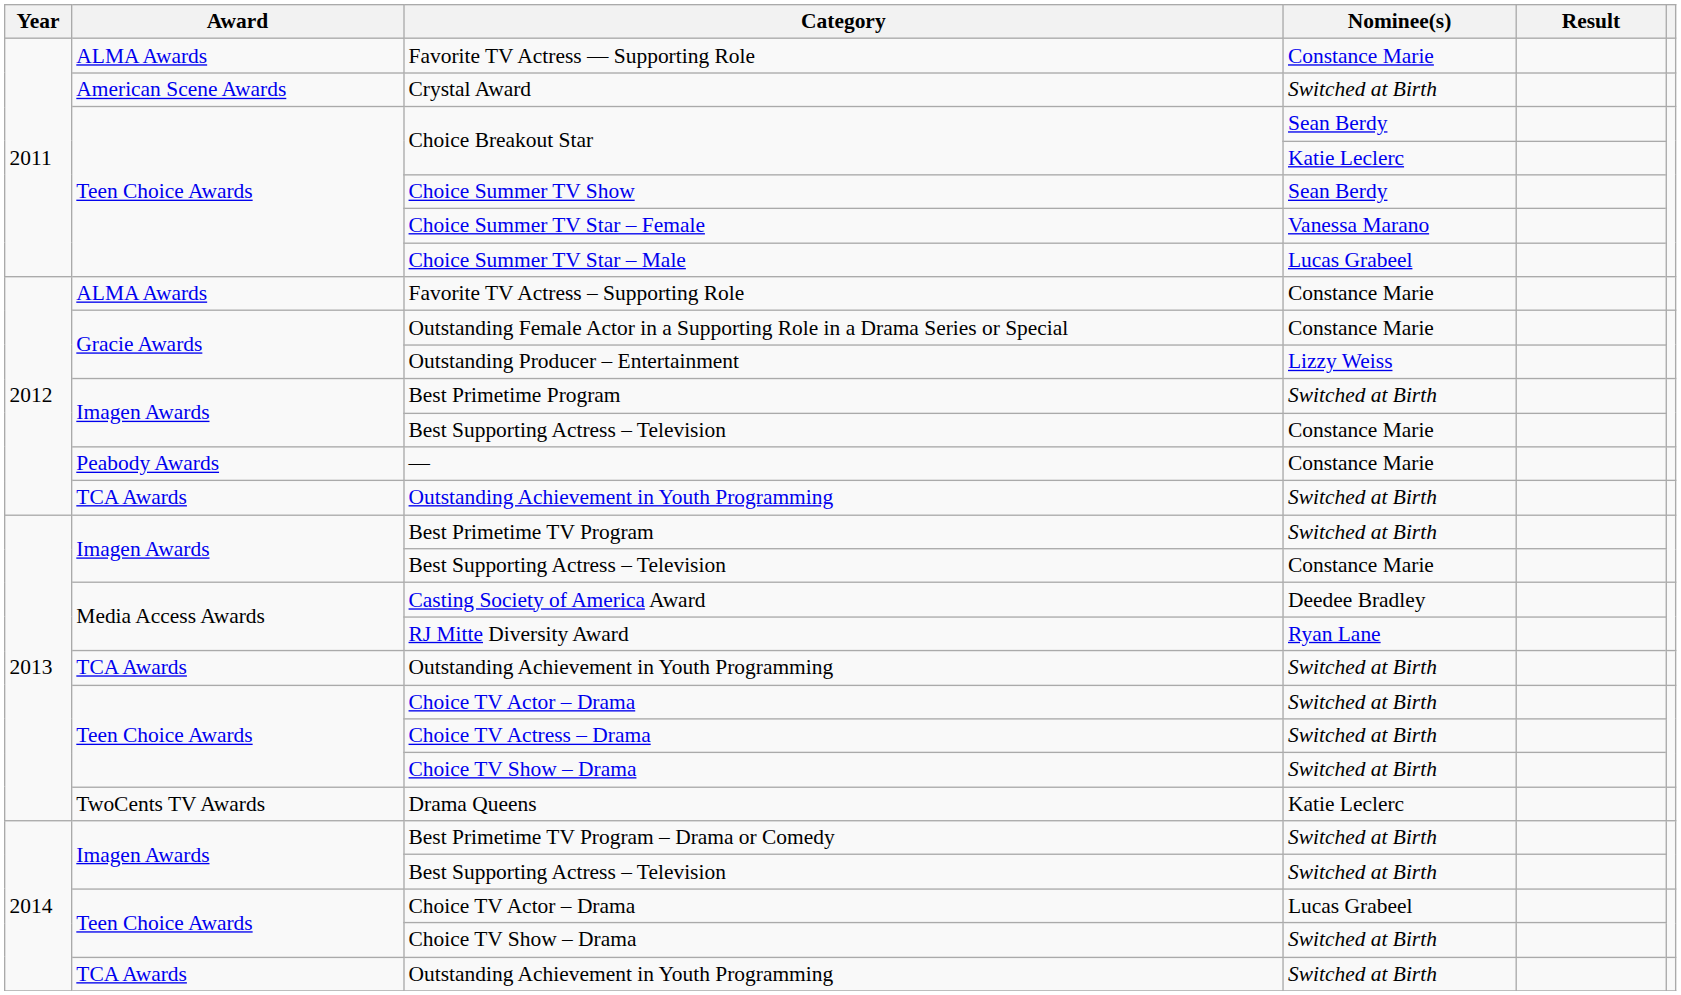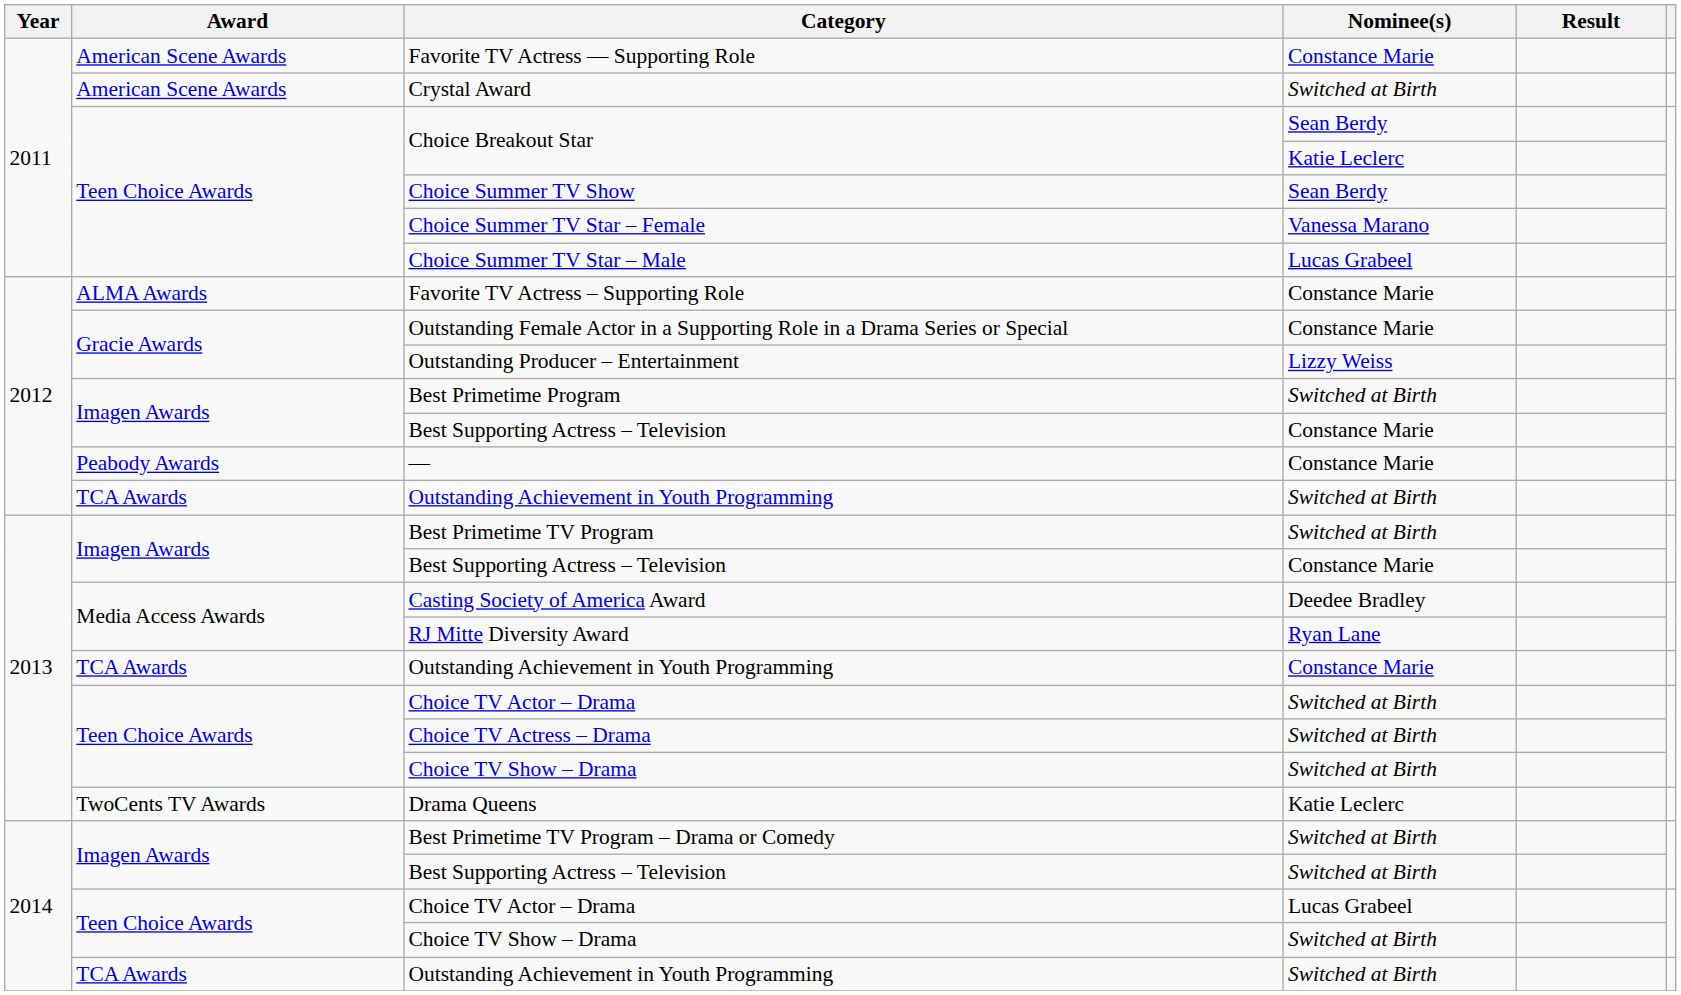 <table class="wikitable">
 <tr>
 <th width=4%>Year</th>
 <th width=20%>Award</th>
 <th width=53%>Category</th>
 <th width=14%>Nominee(s)</th>
 <th width=9%>Result</th>
 <th></th>
 </tr>
 <tr>
 <td rowspan="7">2011</td>
-<td><a href='#'>ALMA Awards</a></td>
+<td><a href='#'>American Scene Awards</a></td>
 <td>Favorite TV Actress — Supporting Role</td>
 <td><a href='#'>Constance Marie</a></td>
 <td></td>
 <td style="text-align:center;"></td>
 </tr>
 <tr>
 <td><a href='#'>American Scene Awards</a></td>
 <td>Crystal Award</td>
 <td><em>Switched at Birth</em></td>
 <td></td>
 <td style="text-align:center;"></td>
 </tr>
 <tr>
 <td rowspan="5"><a href='#'>Teen Choice Awards</a></td>
 <td rowspan="2">Choice Breakout Star</td>
 <td><a href='#'>Sean Berdy</a></td>
 <td></td>
 <td rowspan="5" style="text-align:center;"></td>
 </tr>
 <tr>
 <td><a href='#'>Katie Leclerc</a></td>
 <td></td>
 </tr>
 <tr>
 <td><a href='#'>Choice Summer TV Show</a></td>
 <td><a href='#'>Sean Berdy</a></td>
 <td></td>
 </tr>
 <tr>
 <td><a href='#'>Choice Summer TV Star – Female</a></td>
 <td><a href='#'>Vanessa Marano</a></td>
 <td></td>
 </tr>
 <tr>
 <td><a href='#'>Choice Summer TV Star – Male</a></td>
 <td><a href='#'>Lucas Grabeel</a></td>
 <td></td>
 </tr>
 <tr>
 <td rowspan=7>2012</td>
 <td><a href='#'>ALMA Awards</a></td>
 <td>Favorite TV Actress – Supporting Role</td>
 <td>Constance Marie</td>
 <td></td>
 <td style="text-align:center;"></td>
 </tr>
 <tr>
 <td rowspan=2><a href='#'>Gracie Awards</a></td>
 <td>Outstanding Female Actor in a Supporting Role in a Drama Series or Special</td>
 <td>Constance Marie</td>
 <td></td>
 <td rowspan="2" style="text-align:center;"></td>
 </tr>
 <tr>
 <td>Outstanding Producer – Entertainment</td>
 <td><a href='#'>Lizzy Weiss</a></td>
 <td></td>
 </tr>
 <tr>
 <td rowspan="2"><a href='#'>Imagen Awards</a></td>
 <td>Best Primetime Program</td>
 <td><em>Switched at Birth</em></td>
 <td></td>
 <td rowspan="2" style="text-align:center;"></td>
 </tr>
 <tr>
 <td>Best Supporting Actress – Television</td>
 <td>Constance Marie</td>
 <td></td>
 </tr>
 <tr>
 <td><a href='#'>Peabody Awards</a></td>
 <td>—</td>
 <td>Constance Marie</td>
 <td></td>
 <td style="text-align:center;"></td>
 </tr>
 <tr>
 <td><a href='#'>TCA Awards</a></td>
 <td><a href='#'>Outstanding Achievement in Youth Programming</a></td>
 <td><em>Switched at Birth</em></td>
 <td></td>
 <td style="text-align:center;"></td>
 </tr>
 <tr>
 <td rowspan=9>2013</td>
 <td rowspan=2><a href='#'>Imagen Awards</a></td>
 <td>Best Primetime TV Program</td>
 <td><em>Switched at Birth</em></td>
 <td></td>
 <td rowspan="2" style="text-align:center;"></td>
 </tr>
 <tr>
 <td>Best Supporting Actress – Television</td>
 <td>Constance Marie</td>
 <td></td>
 </tr>
 <tr>
 <td rowspan=2>Media Access Awards</td>
 <td><a href='#'>Casting Society of America</a> Award</td>
 <td>Deedee Bradley</td>
 <td></td>
 <td rowspan="2" style="text-align:center;"></td>
 </tr>
 <tr>
 <td><a href='#'>RJ Mitte</a> Diversity Award</td>
 <td><a href='#'>Ryan Lane</a></td>
 <td></td>
 </tr>
 <tr>
 <td><a href='#'>TCA Awards</a></td>
 <td>Outstanding Achievement in Youth Programming</td>
-<td><em>Switched at Birth</em></td>
+<td><a href='#'>Constance Marie</a></td>
 <td></td>
 <td style="text-align:center;"></td>
 </tr>
 <tr>
 <td rowspan="3"><a href='#'>Teen Choice Awards</a></td>
 <td><a href='#'>Choice TV Actor – Drama</a></td>
 <td><em>Switched at Birth</em></td>
 <td></td>
 <td rowspan="3" style="text-align:center;"></td>
 </tr>
 <tr>
 <td><a href='#'>Choice TV Actress – Drama</a></td>
 <td><em>Switched at Birth</em></td>
 <td></td>
 </tr>
 <tr>
 <td><a href='#'>Choice TV Show – Drama</a></td>
 <td><em>Switched at Birth</em></td>
 <td></td>
 </tr>
 <tr>
 <td>TwoCents TV Awards</td>
 <td>Drama Queens</td>
 <td>Katie Leclerc</td>
 <td></td>
 <td style="text-align:center;"></td>
 </tr>
 <tr>
 <td rowspan=5>2014</td>
 <td rowspan=2><a href='#'>Imagen Awards</a></td>
 <td>Best Primetime TV Program – Drama or Comedy</td>
 <td><em>Switched at Birth</em></td>
 <td></td>
 <td rowspan="2" style="text-align:center;"></td>
 </tr>
 <tr>
 <td>Best Supporting Actress – Television</td>
 <td><em>Switched at Birth</em></td>
 <td></td>
 </tr>
 <tr>
 <td rowspan=2><a href='#'>Teen Choice Awards</a></td>
 <td>Choice TV Actor – Drama</td>
 <td>Lucas Grabeel</td>
 <td></td>
 <td rowspan="2" style="text-align:center;"></td>
 </tr>
 <tr>
 <td>Choice TV Show – Drama</td>
 <td><em>Switched at Birth</em></td>
 <td></td>
 </tr>
 <tr>
 <td><a href='#'>TCA Awards</a></td>
 <td>Outstanding Achievement in Youth Programming</td>
 <td><em>Switched at Birth</em></td>
 <td></td>
 <td style="text-align:center;"></td>
 </tr>
 </table>
